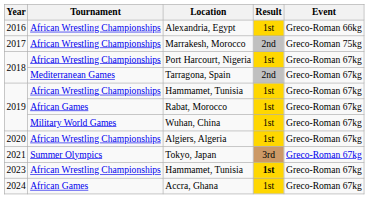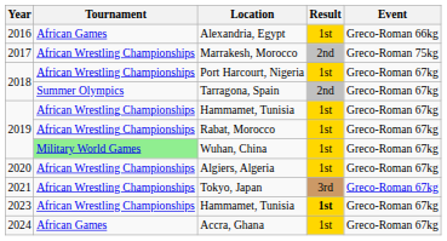 <table class="wikitable" style="font-size:95%;">
 <tr>
 <th>Year</th>
 <th>Tournament</th>
 <th>Location</th>
 <th>Result</th>
 <th>Event</th>
 </tr>
 <tr>
 <td>2016</td>
-<td><a href='#'>African Wrestling Championships</a></td>
+<td><a href='#'>African Games</a></td>
 <td>Alexandria, Egypt</td>
 <td align="center" bgcolor="gold">1st</td>
 <td>Greco-Roman 66kg</td>
 </tr>
 <tr>
 <td>2017</td>
 <td><a href='#'>African Wrestling Championships</a></td>
 <td>Marrakesh, Morocco</td>
 <td align="center" bgcolor="silver">2nd</td>
 <td>Greco-Roman 75kg</td>
 </tr>
 <tr>
 <td rowspan=2>2018</td>
 <td><a href='#'>African Wrestling Championships</a></td>
 <td>Port Harcourt, Nigeria</td>
 <td align="center" bgcolor="gold">1st</td>
 <td>Greco-Roman 67kg</td>
 </tr>
 <tr>
-<td><a href='#'>Mediterranean Games</a></td>
+<td><a href='#'>Summer Olympics</a></td>
 <td>Tarragona, Spain</td>
 <td align="center" bgcolor="silver">2nd</td>
 <td>Greco-Roman 67kg</td>
 </tr>
 <tr>
 <td rowspan=3>2019</td>
 <td><a href='#'>African Wrestling Championships</a></td>
 <td>Hammamet, Tunisia</td>
 <td align="center" bgcolor="gold">1st</td>
 <td>Greco-Roman 67kg</td>
 </tr>
 <tr>
-<td><a href='#'>African Games</a></td>
+<td><a href='#'>African Wrestling Championships</a></td>
 <td>Rabat, Morocco</td>
 <td align="center" bgcolor="gold">1st</td>
 <td>Greco-Roman 67kg</td>
 </tr>
 <tr>
-<td><a href='#'>Military World Games</a></td>
+<td style="background: lightgreen;"><a href='#'>Military World Games</a></td>
 <td>Wuhan, China</td>
 <td align="center" bgcolor="gold">1st</td>
 <td>Greco-Roman 67kg</td>
 </tr>
 <tr>
 <td>2020</td>
 <td><a href='#'>African Wrestling Championships</a></td>
 <td>Algiers, Algeria</td>
 <td align="center" bgcolor="gold">1st</td>
 <td>Greco-Roman 67kg</td>
 </tr>
 <tr>
 <td>2021</td>
-<td><a href='#'>Summer Olympics</a></td>
+<td><a href='#'>African Wrestling Championships</a></td>
 <td>Tokyo, Japan</td>
 <td align="center" bgcolor="cc9966">3rd</td>
 <td><a href='#'>Greco-Roman 67kg</a></td>
 </tr>
 <tr>
 <td>2023</td>
 <td><a href='#'>African Wrestling Championships</a></td>
 <td>Hammamet, Tunisia</td>
 <td align="center" bgcolor="gold"><strong>1st</strong></td>
 <td>Greco-Roman 67kg</td>
 </tr>
 <tr>
 <td>2024</td>
 <td><a href='#'>African Games</a></td>
 <td>Accra, Ghana</td>
 <td align="center" bgcolor="gold">1st</td>
 <td>Greco-Roman 67kg</td>
 </tr>
 </table>
